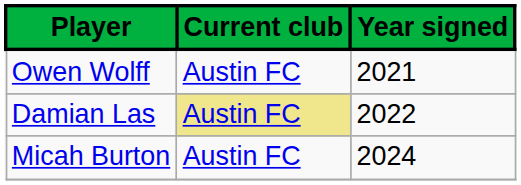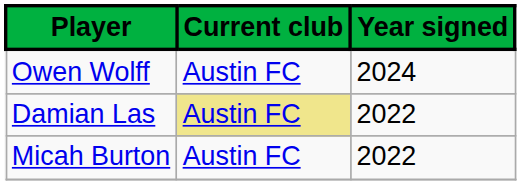 <table class="wikitable" style="text-align:center">
 <tr>
 <th style="background:#00B140; color:#000000; border:2px solid #000000;">Player</th>
 <th style="background:#00B140; color:#000000; border:2px solid #000000;">Current club</th>
 <th style="background:#00B140; color:#000000; border:2px solid #000000;">Year signed</th>
 </tr>
 <tr>
 <td align=left> <a href='#'>Owen Wolff</a></td>
 <td align=left> <a href='#'>Austin FC</a></td>
-<td align=left>2021</td>
+<td align=left>2024</td>
 </tr>
 <tr>
 <td align=left> <a href='#'>Damian Las</a></td>
 <td align=left style="background: khaki;"> <a href='#'>Austin FC</a></td>
 <td align=left>2022</td>
 </tr>
 <tr>
 <td align=left> <a href='#'>Micah Burton</a></td>
 <td align=left> <a href='#'>Austin FC</a></td>
-<td align=left>2024</td>
+<td align=left>2022</td>
 </tr>
 <tr>
 </tr>
 </table>
